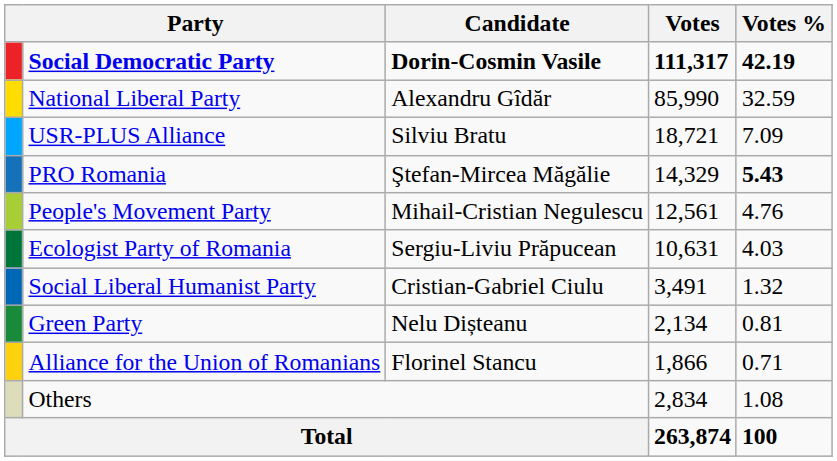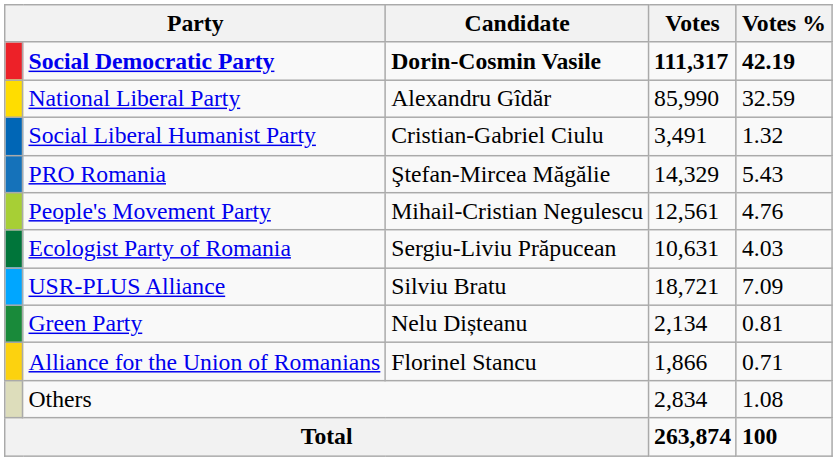 <table class="wikitable">
 <tr>
 <th colspan="2">Party</th>
 <th>Candidate</th>
 <th>Votes</th>
 <th>Votes %</th>
 </tr>
 <tr>
 <td style="background:#ed2128;" width="5"></td>
 <td><a href='#'><strong>Social Democratic Party</strong></a></td>
 <td><strong>Dorin-Cosmin Vasile</strong></td>
 <td><strong>111,317</strong></td>
 <td><strong>42.19</strong></td>
 </tr>
 <tr>
 <td style="background:#ffdd00;" width="5"></td>
 <td><a href='#'>National Liberal Party</a></td>
 <td>Alexandru Gîdăr</td>
 <td>85,990</td>
 <td>32.59</td>
 </tr>
 <tr>
-<td style="background:#00a6ff;" width="5"></td>
-<td><a href='#'>USR-PLUS Alliance</a></td>
-<td>Silviu Bratu</td>
-<td>18,721</td>
-<td>7.09</td>
+<td style="background:#0066B6;" width="5"></td>
+<td><a href='#'>Social Liberal Humanist Party</a></td>
+<td>Cristian-Gabriel Ciulu</td>
+<td>3,491</td>
+<td>1.32</td>
 </tr>
 <tr>
 <td style="background:#1572ba;" width="5"></td>
 <td><a href='#'>PRO Romania</a></td>
 <td>Ştefan-Mircea Măgălie</td>
 <td>14,329</td>
-<td><strong>5.43</strong></td>
+<td>5.43</td>
 </tr>
 <tr>
 <td style="background:#a7cf35;" width="5"></td>
 <td><a href='#'>People's Movement Party</a></td>
 <td>Mihail-Cristian Negulescu</td>
 <td>12,561</td>
 <td>4.76</td>
 </tr>
 <tr>
 <td style="background:#00753A;" width="5"></td>
 <td><a href='#'>Ecologist Party of Romania</a></td>
 <td>Sergiu-Liviu Prăpucean</td>
 <td>10,631</td>
 <td>4.03</td>
 </tr>
 <tr>
-<td style="background:#0066B6;" width="5"></td>
-<td><a href='#'>Social Liberal Humanist Party</a></td>
-<td>Cristian-Gabriel Ciulu</td>
-<td>3,491</td>
-<td>1.32</td>
+<td style="background:#00a6ff;" width="5"></td>
+<td><a href='#'>USR-PLUS Alliance</a></td>
+<td>Silviu Bratu</td>
+<td>18,721</td>
+<td>7.09</td>
 </tr>
 <tr>
 <td style="background:#198a3a;" width="5"></td>
 <td><a href='#'>Green Party</a></td>
 <td>Nelu Dișteanu</td>
 <td>2,134</td>
 <td>0.81</td>
 </tr>
 <tr>
 <td style="background:#FCD20F;" width="5"></td>
 <td><a href='#'>Alliance for the Union of Romanians</a></td>
 <td>Florinel Stancu</td>
 <td>1,866</td>
 <td>0.71</td>
 </tr>
 <tr>
 <td style="background:#DDDDBB;" width="5"></td>
 <td colspan="2">Others</td>
 <td>2,834</td>
 <td>1.08</td>
 </tr>
 <tr>
 <th colspan="3">Total</th>
 <td><strong>263,874</strong></td>
 <td><strong>100</strong></td>
 </tr>
 </table>
